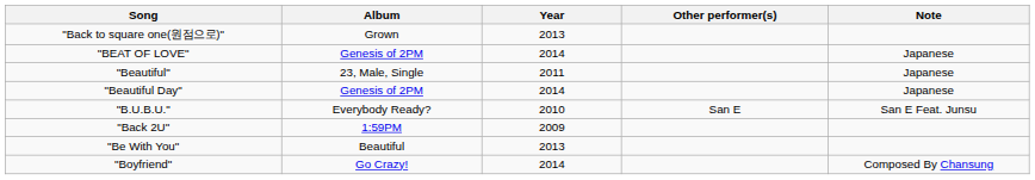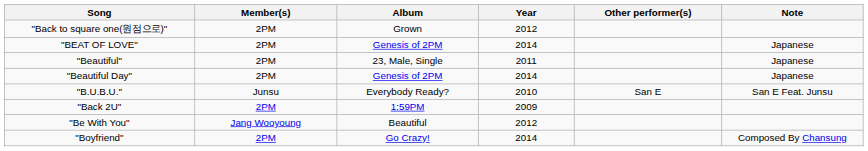 <table class="wikitable" style="margin:0.5em auto; clear:both; font-size:.9em; text-align:center; width:100%">
 <tr>
 <th width="500">Song</th>
+<th width="350">Member(s)</th>
 <th width="350">Album</th>
 <th width="250">Year</th>
 <th width="350">Other performer(s)</th>
 <th width="350">Note</th>
 </tr>
 <tr>
 <td>"Back to square one(원점으로)"</td>
+<td>2PM</td>
 <td>Grown</td>
-<td>2013</td>
+<td>2012</td>
 <td></td>
 <td></td>
 </tr>
 <tr>
 <td>"BEAT OF LOVE"</td>
+<td>2PM</td>
 <td><a href='#'>Genesis of 2PM</a></td>
 <td>2014</td>
 <td></td>
 <td>Japanese</td>
 </tr>
 <tr>
 <td>"Beautiful"</td>
+<td>2PM</td>
 <td>23, Male, Single</td>
 <td>2011</td>
 <td></td>
 <td>Japanese</td>
 </tr>
 <tr>
 <td>"Beautiful Day"</td>
+<td>2PM</td>
 <td><a href='#'>Genesis of 2PM</a></td>
 <td>2014</td>
 <td></td>
 <td>Japanese</td>
 </tr>
 <tr>
 <td>"B.U.B.U."</td>
+<td>Junsu</td>
 <td>Everybody Ready?</td>
 <td>2010</td>
 <td>San E</td>
 <td>San E Feat. Junsu</td>
 </tr>
 <tr>
 <td>"Back 2U"</td>
+<td><a href='#'>2PM</a></td>
 <td><a href='#'>1:59PM</a></td>
 <td>2009</td>
 <td></td>
 <td></td>
 </tr>
 <tr>
 <td>"Be With You"</td>
+<td><a href='#'>Jang Wooyoung</a></td>
 <td>Beautiful</td>
-<td>2013</td>
+<td>2012</td>
 <td></td>
 <td></td>
 </tr>
 <tr>
 <td>"Boyfriend"</td>
+<td><a href='#'>2PM</a></td>
 <td><a href='#'>Go Crazy!</a></td>
 <td>2014</td>
 <td></td>
 <td>Composed By <a href='#'>Chansung</a></td>
 </tr>
 </table>
